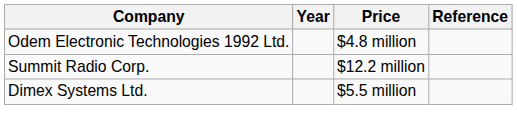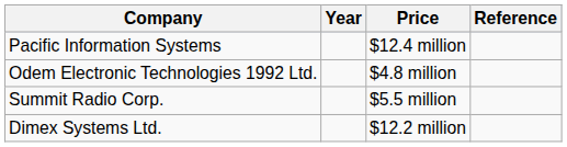 <table class="wikitable">
 <tr style="background:#b0c4de; text-align:center;">
 <th>Company</th>
 <th>Year</th>
 <th>Price</th>
 <th>Reference</th>
+</tr>
+<tr>
+<td>Pacific Information Systems</td>
+<td></td>
+<td>$12.4 million</td>
+<td></td>
 </tr>
 <tr>
 <td>Odem Electronic Technologies 1992 Ltd.</td>
 <td></td>
 <td>$4.8 million</td>
 <td></td>
 </tr>
 <tr>
 <td>Summit Radio Corp.</td>
 <td></td>
-<td>$12.2 million</td>
+<td>$5.5 million</td>
 <td></td>
 </tr>
 <tr>
 <td>Dimex Systems Ltd.</td>
 <td></td>
-<td>$5.5 million</td>
+<td>$12.2 million</td>
 <td></td>
 </tr>
 </table>
